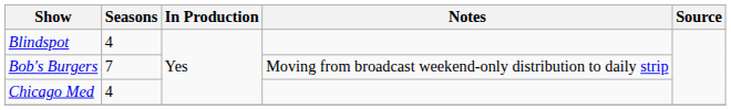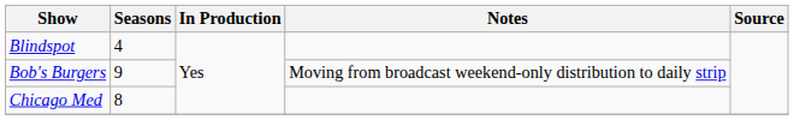 <table class="wikitable">
 <tr>
 <th>Show</th>
 <th>Seasons</th>
 <th>In Production</th>
 <th>Notes</th>
 <th>Source</th>
 </tr>
 <tr>
 <td><em><a href='#'>Blindspot</a></em></td>
 <td>4</td>
 <td rowspan=3>Yes</td>
 <td></td>
 <td rowspan=3></td>
 </tr>
 <tr>
 <td><em><a href='#'>Bob's Burgers</a></em></td>
-<td>7</td>
+<td>9</td>
 <td>Moving from broadcast weekend-only distribution to daily <a href='#'>strip</a></td>
 </tr>
 <tr>
 <td><em><a href='#'>Chicago Med</a></em></td>
-<td>4</td>
+<td>8</td>
 <td></td>
 </tr>
 <tr>
 </tr>
 </table>
